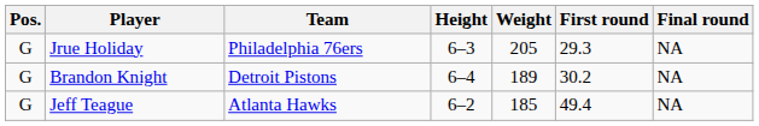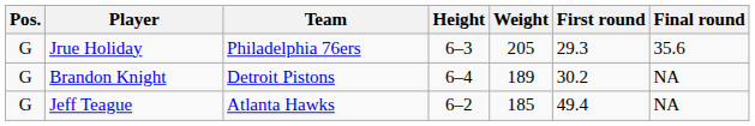 <table class="wikitable">
 <tr>
 <th>Pos.</th>
 <th style="width:150px;">Player</th>
 <th width=175>Team</th>
 <th>Height</th>
 <th>Weight</th>
 <th>First round</th>
 <th>Final round</th>
 </tr>
 <tr>
 <td style="text-align:center">G</td>
 <td><a href='#'>Jrue Holiday</a></td>
 <td><a href='#'>Philadelphia 76ers</a></td>
 <td align=center>6–3</td>
 <td align=center>205</td>
 <td>29.3</td>
-<td>NA</td>
+<td>35.6</td>
 </tr>
 <tr>
 <td style="text-align:center">G</td>
 <td><a href='#'>Brandon Knight</a></td>
 <td><a href='#'>Detroit Pistons</a></td>
 <td align=center>6–4</td>
 <td align=center>189</td>
 <td>30.2</td>
 <td>NA</td>
 </tr>
 <tr>
 <td style="text-align:center">G</td>
 <td><a href='#'>Jeff Teague</a></td>
 <td><a href='#'>Atlanta Hawks</a></td>
 <td align=center>6–2</td>
 <td align=center>185</td>
 <td>49.4</td>
 <td>NA</td>
 </tr>
 </table>
